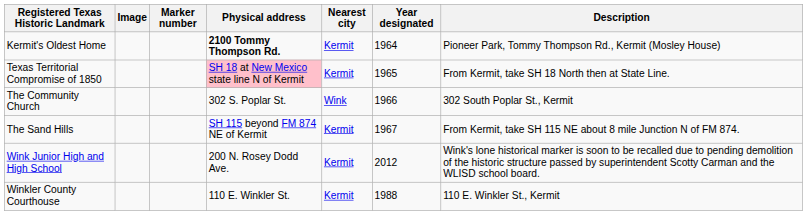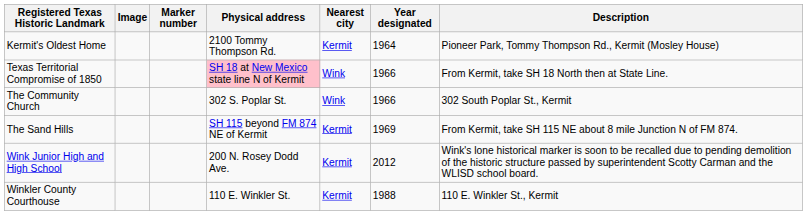 <table class="wikitable sortable">
 <tr>
 <th>Registered Texas Historic Landmark</th>
 <th>Image</th>
 <th>Marker number</th>
 <th>Physical address</th>
 <th>Nearest city</th>
 <th>Year designated</th>
 <th>Description</th>
 </tr>
 <tr>
 <td>Kermit's Oldest Home</td>
 <td></td>
 <td></td>
-<td><strong>2100 Tommy Thompson Rd.<br></strong></td>
+<td>2100 Tommy Thompson Rd.<br></td>
 <td><a href='#'>Kermit</a></td>
 <td>1964</td>
 <td>Pioneer Park, Tommy Thompson Rd., Kermit (Mosley House)</td>
 </tr>
 <tr>
 <td>Texas Territorial Compromise of 1850</td>
 <td></td>
 <td></td>
 <td style="background: pink;"><a href='#'>SH 18</a> at <a href='#'>New Mexico</a> state line N of Kermit<br></td>
-<td><a href='#'>Kermit</a></td>
-<td>1965</td>
+<td><a href='#'>Wink</a></td>
+<td>1966</td>
 <td>From Kermit, take SH 18 North then at State Line.</td>
 </tr>
 <tr>
 <td>The Community Church</td>
 <td></td>
 <td></td>
 <td>302 S. Poplar St.<br></td>
 <td><a href='#'>Wink</a></td>
 <td>1966</td>
 <td>302 South Poplar St., Kermit</td>
 </tr>
 <tr>
 <td>The Sand Hills</td>
 <td></td>
 <td></td>
 <td><a href='#'>SH 115</a> beyond <a href='#'>FM 874</a> NE of Kermit<br></td>
 <td><a href='#'>Kermit</a></td>
-<td>1967</td>
+<td>1969</td>
 <td>From Kermit, take SH 115 NE about 8 mile Junction N of FM 874.</td>
 </tr>
 <tr>
 <td><a href='#'>Wink Junior High and High School</a></td>
 <td></td>
 <td></td>
 <td>200 N. Rosey Dodd Ave.<br></td>
 <td><a href='#'>Kermit</a></td>
 <td>2012</td>
 <td>Wink's lone historical marker is soon to be recalled due to pending demolition of the historic structure passed by superintendent Scotty Carman and the WLISD school board.</td>
 </tr>
 <tr>
 <td>Winkler County Courthouse</td>
 <td></td>
 <td></td>
 <td>110 E. Winkler St.<br></td>
 <td><a href='#'>Kermit</a></td>
 <td>1988</td>
 <td>110 E. Winkler St., Kermit</td>
 </tr>
 </table>
